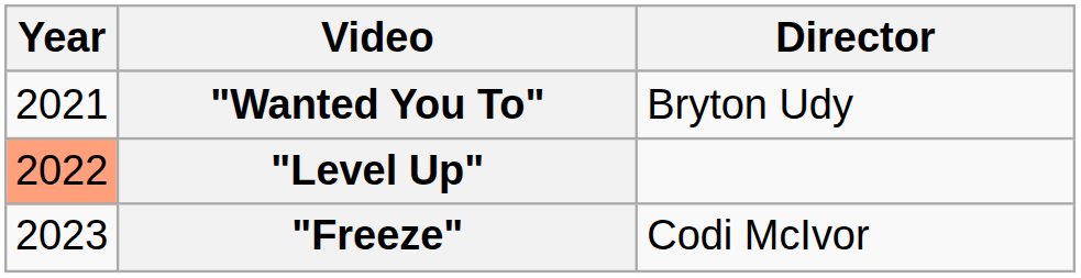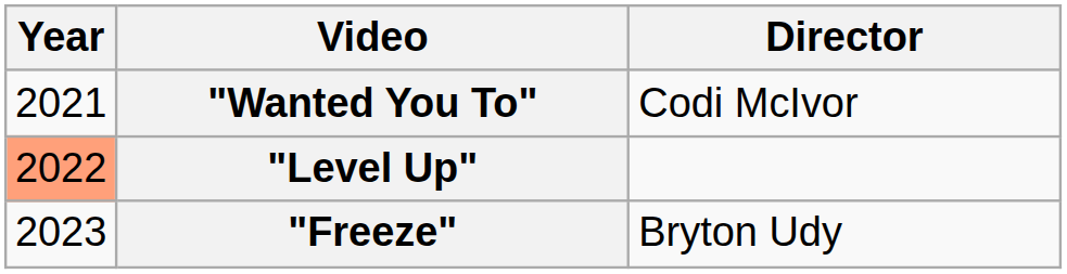 <table class="wikitable plainrowheaders">
 <tr>
 <th style="width:1em;">Year</th>
 <th style="width:12em;">Video</th>
 <th style="width:10em;">Director</th>
 </tr>
 <tr>
 <td>2021</td>
 <th scope="row">"Wanted You To"</th>
-<td>Bryton Udy</td>
+<td>Codi McIvor</td>
 </tr>
 <tr>
 <td style="background: lightsalmon;">2022</td>
 <th scope="row">"Level Up"</th>
 <td></td>
 </tr>
 <tr>
 <td>2023</td>
 <th scope="row">"Freeze"</th>
-<td>Codi McIvor</td>
+<td>Bryton Udy</td>
 </tr>
 </table>
